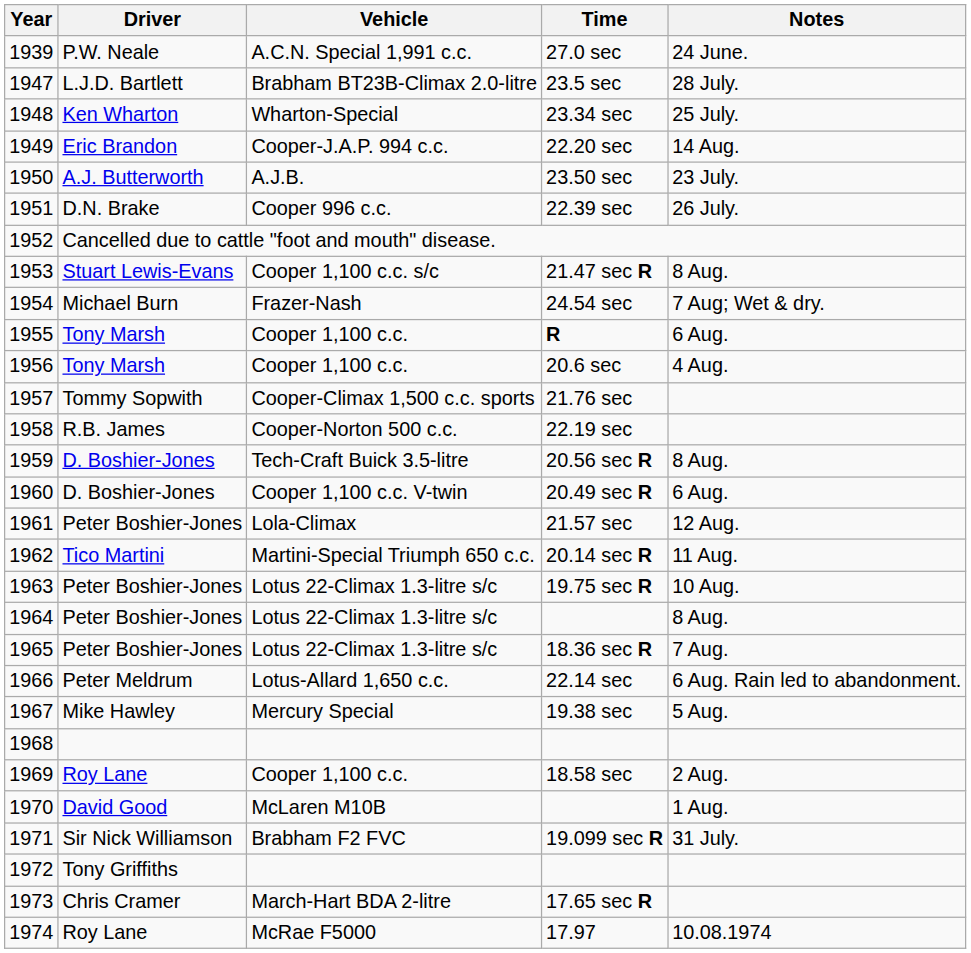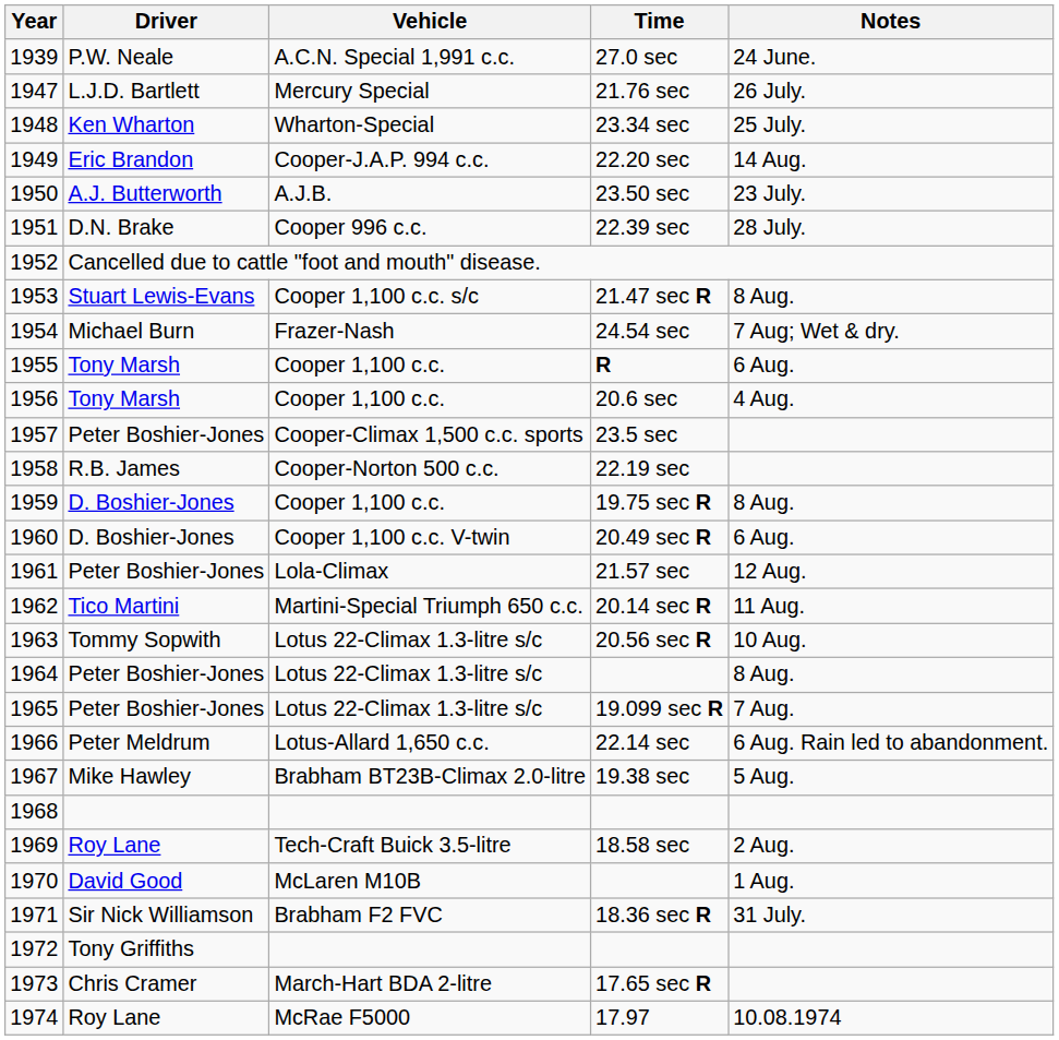 <table class="wikitable">
 <tr>
 <th width="*">Year</th>
 <th width="*">Driver</th>
 <th width="*">Vehicle</th>
 <th width="*">Time</th>
 <th width="*">Notes</th>
 </tr>
 <tr>
 <td>1939</td>
 <td>P.W. Neale</td>
 <td>A.C.N. Special 1,991 c.c.</td>
 <td>27.0 sec</td>
 <td>24 June.</td>
 </tr>
 <tr>
 <td>1947</td>
 <td>L.J.D. Bartlett</td>
-<td>Brabham BT23B-Climax 2.0-litre</td>
-<td>23.5 sec</td>
-<td> 28 July.</td>
+<td>Mercury Special</td>
+<td>21.76 sec</td>
+<td> 26 July.</td>
 </tr>
 <tr>
 <td>1948</td>
 <td><a href='#'>Ken Wharton</a></td>
 <td>Wharton-Special</td>
 <td>23.34 sec</td>
 <td> 25 July.</td>
 </tr>
 <tr>
 <td>1949</td>
 <td><a href='#'>Eric Brandon</a></td>
 <td>Cooper-J.A.P. 994 c.c.</td>
 <td>22.20 sec</td>
 <td> 14 Aug.</td>
 </tr>
 <tr>
 <td>1950</td>
 <td><a href='#'>A.J. Butterworth</a></td>
 <td>A.J.B.</td>
 <td>23.50 sec</td>
 <td> 23 July.</td>
 </tr>
 <tr>
 <td>1951</td>
 <td>D.N. Brake</td>
 <td>Cooper 996 c.c.</td>
 <td>22.39 sec</td>
-<td> 26 July.</td>
+<td> 28 July.</td>
 </tr>
 <tr>
 <td>1952</td>
 <td colspan=4> Cancelled due to cattle "foot and mouth" disease.</td>
 </tr>
 <tr>
 <td>1953</td>
 <td><a href='#'>Stuart Lewis-Evans</a></td>
 <td>Cooper 1,100 c.c. s/c</td>
 <td>21.47 sec <strong>R</strong></td>
 <td> 8 Aug.</td>
 </tr>
 <tr>
 <td>1954</td>
 <td>Michael Burn</td>
 <td>Frazer-Nash</td>
 <td>24.54 sec</td>
 <td> 7 Aug; Wet & dry.</td>
 </tr>
 <tr>
 <td>1955</td>
 <td><a href='#'>Tony Marsh</a></td>
 <td>Cooper 1,100 c.c.</td>
 <td><strong>R</strong></td>
 <td> 6 Aug.</td>
 </tr>
 <tr>
 <td>1956</td>
 <td><a href='#'>Tony Marsh</a></td>
 <td>Cooper 1,100 c.c.</td>
 <td>20.6 sec</td>
 <td> 4 Aug.</td>
 </tr>
 <tr>
 <td>1957</td>
-<td>Tommy Sopwith</td>
+<td>Peter Boshier-Jones</td>
 <td>Cooper-Climax 1,500 c.c. sports</td>
-<td>21.76 sec</td>
+<td>23.5 sec</td>
 <td></td>
 </tr>
 <tr>
 <td>1958</td>
 <td>R.B. James</td>
 <td>Cooper-Norton 500 c.c.</td>
 <td>22.19 sec</td>
 <td></td>
 </tr>
 <tr>
 <td>1959</td>
 <td><a href='#'>D. Boshier-Jones</a></td>
-<td>Tech-Craft Buick 3.5-litre</td>
-<td>20.56 sec <strong>R</strong></td>
+<td>Cooper 1,100 c.c.</td>
+<td>19.75 sec <strong>R</strong></td>
 <td> 8 Aug.</td>
 </tr>
 <tr>
 <td>1960</td>
 <td>D. Boshier-Jones</td>
 <td>Cooper 1,100 c.c. V-twin</td>
 <td>20.49 sec <strong>R</strong></td>
 <td> 6 Aug.</td>
 </tr>
 <tr>
 <td>1961</td>
 <td>Peter Boshier-Jones</td>
 <td>Lola-Climax</td>
 <td>21.57 sec</td>
 <td> 12 Aug.</td>
 </tr>
 <tr>
 <td>1962</td>
 <td><a href='#'>Tico Martini</a></td>
 <td>Martini-Special Triumph 650 c.c.</td>
 <td>20.14 sec <strong>R</strong></td>
 <td> 11 Aug.</td>
 </tr>
 <tr>
 <td>1963</td>
-<td>Peter Boshier-Jones</td>
+<td>Tommy Sopwith</td>
 <td>Lotus 22-Climax 1.3-litre s/c</td>
-<td>19.75 sec <strong>R</strong></td>
+<td>20.56 sec <strong>R</strong></td>
 <td> 10 Aug.</td>
 </tr>
 <tr>
 <td>1964</td>
 <td>Peter Boshier-Jones</td>
 <td>Lotus 22-Climax 1.3-litre s/c</td>
 <td></td>
 <td> 8 Aug.</td>
 </tr>
 <tr>
 <td>1965</td>
 <td>Peter Boshier-Jones</td>
 <td>Lotus 22-Climax 1.3-litre s/c</td>
-<td>18.36 sec <strong>R</strong></td>
+<td>19.099 sec <strong>R</strong></td>
 <td> 7 Aug.</td>
 </tr>
 <tr>
 <td>1966</td>
 <td>Peter Meldrum</td>
 <td>Lotus-Allard 1,650 c.c.</td>
 <td>22.14 sec</td>
 <td> 6 Aug. Rain led to abandonment.</td>
 </tr>
 <tr>
 <td>1967</td>
 <td>Mike Hawley</td>
-<td>Mercury Special</td>
+<td>Brabham BT23B-Climax 2.0-litre</td>
 <td>19.38 sec</td>
 <td> 5 Aug.</td>
 </tr>
 <tr>
 <td>1968</td>
 <td></td>
 <td></td>
 <td></td>
 <td></td>
 </tr>
 <tr>
 <td>1969</td>
 <td><a href='#'>Roy Lane</a></td>
-<td>Cooper 1,100 c.c.</td>
+<td>Tech-Craft Buick 3.5-litre</td>
 <td>18.58 sec</td>
 <td> 2 Aug.</td>
 </tr>
 <tr>
 <td>1970</td>
 <td><a href='#'>David Good</a></td>
 <td>McLaren M10B</td>
 <td></td>
 <td> 1 Aug.</td>
 </tr>
 <tr>
 <td>1971</td>
 <td>Sir Nick Williamson</td>
 <td>Brabham F2 FVC</td>
-<td>19.099 sec <strong>R</strong></td>
+<td>18.36 sec <strong>R</strong></td>
 <td> 31 July.</td>
 </tr>
 <tr>
 <td>1972</td>
 <td>Tony Griffiths</td>
 <td></td>
 <td></td>
 <td></td>
 </tr>
 <tr>
 <td>1973</td>
 <td>Chris Cramer</td>
 <td>March-Hart BDA 2-litre</td>
 <td>17.65 sec <strong>R</strong></td>
 <td></td>
 </tr>
 <tr>
 <td>1974</td>
 <td>Roy Lane</td>
 <td>McRae F5000</td>
 <td>17.97</td>
 <td>10.08.1974</td>
 </tr>
 </table>
